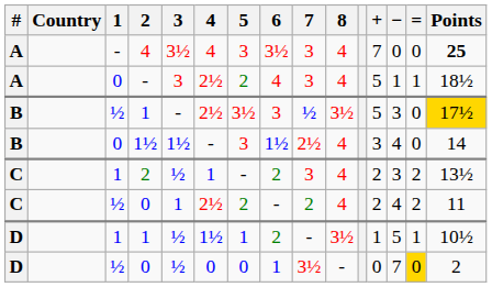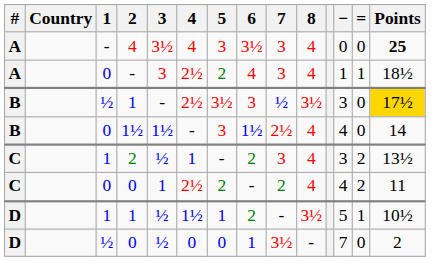 <table class="wikitable" style="text-align:center">
 <tr>
 <th>#</th>
 <th>Country</th>
 <th>1</th>
 <th>2</th>
 <th>3</th>
 <th>4</th>
 <th>5</th>
 <th>6</th>
 <th>7</th>
 <th>8</th>
 <th></th>
-<th>+</th>
 <th>−</th>
 <th>=</th>
 <th>Points</th>
 </tr>
 <tr>
 <th>A</th>
 <td style="text-align: left"></td>
 <td>-</td>
 <td style="color:red;">4</td>
 <td style="color:red;">3½</td>
 <td style="color:red;">4</td>
 <td style="color:red;">3</td>
 <td style="color:red;">3½</td>
 <td style="color:red;">3</td>
 <td style="color:red;">4</td>
 <th></th>
-<td>7</td>
 <td>0</td>
 <td>0</td>
 <td><strong>25</strong></td>
 </tr>
 <tr>
 <th>A</th>
 <td style="text-align: left"></td>
 <td style="color:blue;">0</td>
 <td>-</td>
 <td style="color:red;">3</td>
 <td style="color:red;">2½</td>
 <td style="color:green;">2</td>
 <td style="color:red;">4</td>
 <td style="color:red;">3</td>
 <td style="color:red;">4</td>
 <th></th>
-<td>5</td>
 <td>1</td>
 <td>1</td>
 <td>18½</td>
 </tr>
 <tr style="border-top:2px solid grey;">
 <th>B</th>
 <td style="text-align: left"></td>
 <td style="color:blue;">½</td>
 <td style="color:blue;">1</td>
 <td>-</td>
 <td style="color:red;">2½</td>
 <td style="color:red;">3½</td>
 <td style="color:red;">3</td>
 <td style="color:blue;">½</td>
 <td style="color:red;">3½</td>
 <th></th>
-<td>5</td>
 <td>3</td>
 <td>0</td>
 <td style="background: gold;">17½</td>
 </tr>
 <tr>
 <th>B</th>
 <td style="text-align: left"></td>
 <td style="color:blue;">0</td>
 <td style="color:blue;">1½</td>
 <td style="color:blue;">1½</td>
 <td>-</td>
 <td style="color:red;">3</td>
 <td style="color:blue;">1½</td>
 <td style="color:red;">2½</td>
 <td style="color:red;">4</td>
 <th></th>
-<td>3</td>
 <td>4</td>
 <td>0</td>
 <td>14</td>
 </tr>
 <tr style="border-top:2px solid grey;">
 <th>C</th>
 <td style="text-align: left"></td>
 <td style="color:blue;">1</td>
 <td style="color:green;">2</td>
 <td style="color:blue;">½</td>
 <td style="color:blue;">1</td>
 <td>-</td>
 <td style="color:green;">2</td>
 <td style="color:red;">3</td>
 <td style="color:red;">4</td>
 <th></th>
-<td>2</td>
 <td>3</td>
 <td>2</td>
 <td>13½</td>
 </tr>
 <tr>
 <th>C</th>
 <td style="text-align: left"></td>
-<td style="color:blue;">½</td>
+<td style="color:blue;">0</td>
 <td style="color:blue;">0</td>
 <td style="color:blue;">1</td>
 <td style="color:red;">2½</td>
 <td style="color:green;">2</td>
 <td>-</td>
 <td style="color:green;">2</td>
 <td style="color:red;">4</td>
 <th></th>
-<td>2</td>
 <td>4</td>
 <td>2</td>
 <td>11</td>
 </tr>
 <tr style="border-top:2px solid grey;">
 <th>D</th>
 <td style="text-align: left"></td>
 <td style="color:blue;">1</td>
 <td style="color:blue;">1</td>
 <td style="color:blue;">½</td>
 <td style="color:blue;">1½</td>
 <td style="color:blue;">1</td>
 <td style="color:green;">2</td>
 <td>-</td>
 <td style="color:red;">3½</td>
 <th></th>
-<td>1</td>
 <td>5</td>
 <td>1</td>
 <td>10½</td>
 </tr>
 <tr>
 <th>D</th>
 <td style="text-align: left"></td>
 <td style="color:blue;">½</td>
 <td style="color:blue;">0</td>
 <td style="color:blue;">½</td>
 <td style="color:blue;">0</td>
 <td style="color:blue;">0</td>
 <td style="color:blue;">1</td>
 <td style="color:red;">3½</td>
 <td>-</td>
 <th></th>
+<td>7</td>
 <td>0</td>
-<td>7</td>
-<td style="background: gold;">0</td>
 <td>2</td>
 </tr>
 </table>
